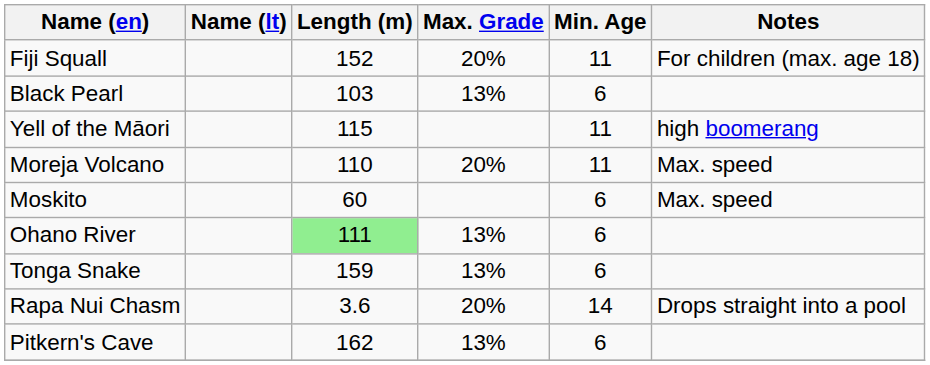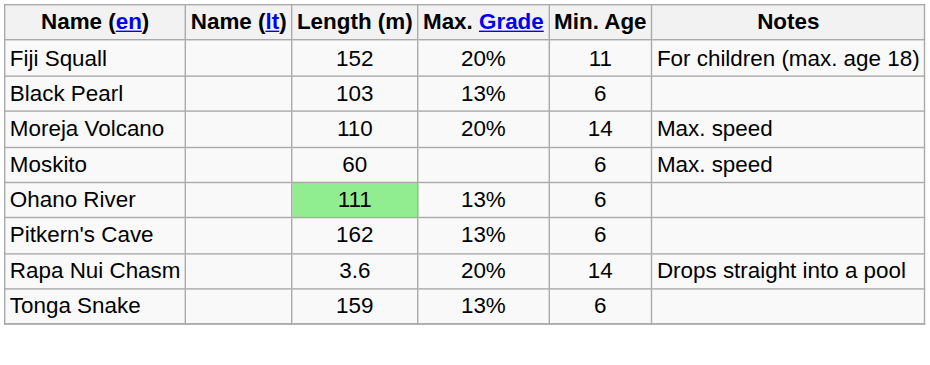 <table class="wikitable sortable">
 <tr>
 <th>Name (<a href='#'>en</a>)</th>
 <th>Name (<a href='#'>lt</a>)</th>
 <th>Length (m)</th>
 <th>Max. <a href='#'>Grade</a></th>
 <th>Min. Age</th>
 <th>Notes</th>
 </tr>
 <tr>
 <td>Fiji Squall</td>
 <td></td>
 <td style="text-align:center">152</td>
 <td style="text-align:center">20%</td>
 <td style="text-align:center">11</td>
 <td>For children (max. age 18)</td>
 </tr>
 <tr>
 <td>Black Pearl</td>
 <td></td>
 <td style="text-align:center">103</td>
 <td style="text-align:center">13%</td>
 <td style="text-align:center">6</td>
 </tr>
 <tr>
-<td>Yell of the Māori</td>
-<td></td>
-<td style="text-align:center">115</td>
-<td></td>
-<td style="text-align:center">11</td>
-<td> high <a href='#'>boomerang</a></td>
-</tr>
-<tr>
 <td>Moreja Volcano</td>
 <td></td>
 <td style="text-align:center">110</td>
 <td style="text-align:center">20%</td>
-<td style="text-align:center">11</td>
+<td style="text-align:center">14</td>
 <td>Max. speed </td>
 </tr>
 <tr>
 <td>Moskito</td>
 <td></td>
 <td style="text-align:center">60</td>
 <td style="text-align:center"></td>
 <td style="text-align:center">6</td>
 <td>Max. speed </td>
 </tr>
 <tr>
 <td>Ohano River</td>
 <td></td>
 <td style="background: lightgreen; text-align:center">111</td>
 <td style="text-align:center">13%</td>
 <td style="text-align:center">6</td>
 <td></td>
 </tr>
 <tr>
-<td>Tonga Snake</td>
+<td>Pitkern's Cave</td>
 <td></td>
-<td style="text-align:center">159</td>
+<td style="text-align:center">162</td>
 <td style="text-align:center">13%</td>
 <td style="text-align:center">6</td>
 <td></td>
 </tr>
 <tr>
 <td>Rapa Nui Chasm</td>
 <td></td>
 <td style="text-align:center">3.6</td>
 <td style="text-align:center">20%</td>
 <td style="text-align:center">14</td>
 <td>Drops straight into a pool</td>
 </tr>
 <tr>
-<td>Pitkern's Cave</td>
+<td>Tonga Snake</td>
 <td></td>
-<td style="text-align:center">162</td>
+<td style="text-align:center">159</td>
 <td style="text-align:center">13%</td>
 <td style="text-align:center">6</td>
 <td></td>
 </tr>
 <tr>
 </tr>
 </table>
